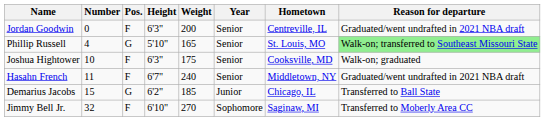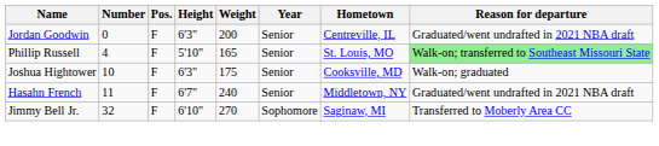 <table class="wikitable sortable" border="1">
 <tr>
 <th>Name</th>
 <th>Number</th>
 <th>Pos.</th>
 <th>Height</th>
 <th>Weight</th>
 <th>Year</th>
 <th>Hometown</th>
 <th class="unsortable">Reason for departure</th>
 </tr>
 <tr>
 <td><a href='#'>Jordan Goodwin</a></td>
 <td>0</td>
 <td>F</td>
 <td>6'3"</td>
 <td>200</td>
 <td>Senior</td>
 <td><a href='#'>Centreville, IL</a></td>
 <td>Graduated/went undrafted in <a href='#'>2021 NBA draft</a></td>
 </tr>
 <tr>
 <td>Phillip Russell</td>
 <td>4</td>
-<td>G</td>
+<td>F</td>
 <td>5'10"</td>
 <td>165</td>
 <td>Senior</td>
 <td><a href='#'>St. Louis, MO</a></td>
 <td style="background: lightgreen;">Walk-on; transferred to <a href='#'>Southeast Missouri State</a></td>
 </tr>
 <tr>
 <td>Joshua Hightower</td>
 <td>10</td>
 <td>F</td>
 <td>6'3"</td>
 <td>175</td>
 <td>Senior</td>
 <td><a href='#'>Cooksville, MD</a></td>
 <td>Walk-on; graduated</td>
 </tr>
 <tr>
 <td><a href='#'>Hasahn French</a></td>
 <td>11</td>
 <td>F</td>
 <td>6'7"</td>
 <td>240</td>
 <td>Senior</td>
 <td><a href='#'>Middletown, NY</a></td>
 <td>Graduated/went undrafted in 2021 NBA draft</td>
 </tr>
 <tr>
-<td>Demarius Jacobs</td>
-<td>15</td>
-<td>G</td>
-<td>6'2"</td>
-<td>185</td>
-<td>Junior</td>
-<td><a href='#'>Chicago, IL</a></td>
-<td>Transferred to <a href='#'>Ball State</a></td>
-</tr>
-<tr>
 <td>Jimmy Bell Jr.</td>
 <td>32</td>
 <td>F</td>
 <td>6'10"</td>
 <td>270</td>
 <td>Sophomore</td>
 <td><a href='#'>Saginaw, MI</a></td>
 <td>Transferred to <a href='#'>Moberly Area CC</a></td>
 </tr>
 </table>
